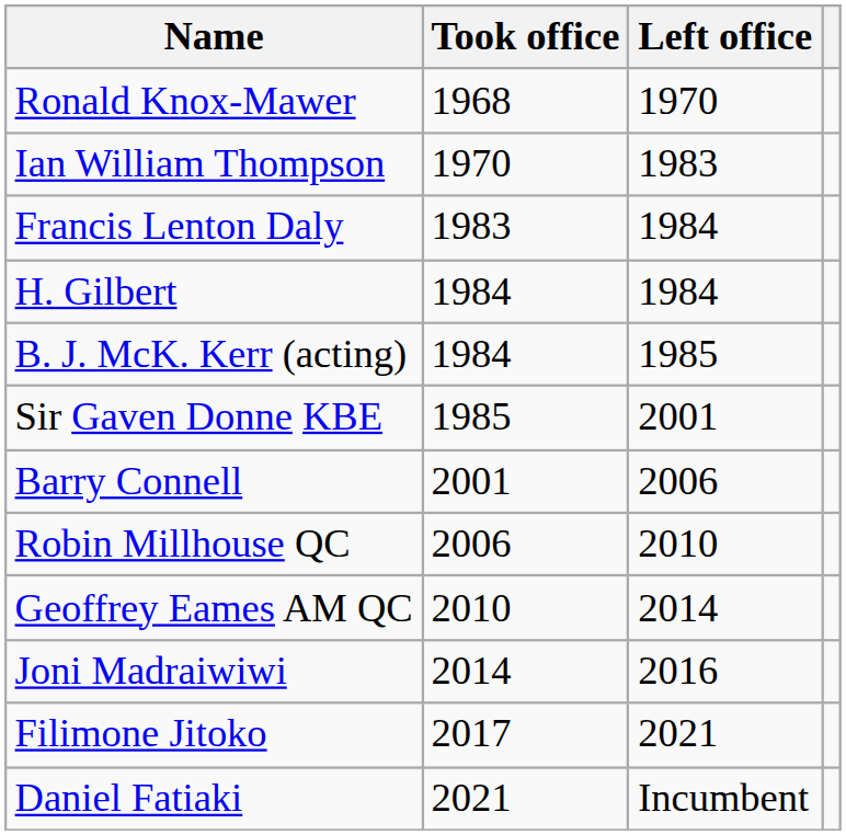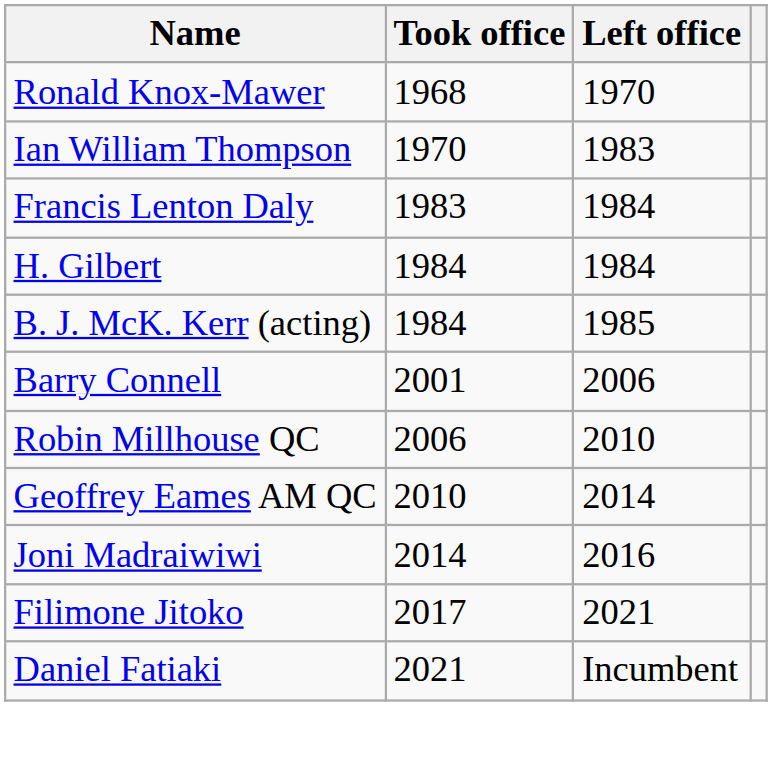 <table class="wikitable">
 <tr>
 <th>Name</th>
 <th>Took office</th>
 <th>Left office</th>
 <th></th>
 </tr>
 <tr>
 <td><a href='#'>Ronald Knox-Mawer</a></td>
 <td>1968</td>
 <td>1970</td>
 <td></td>
 </tr>
 <tr>
 <td><a href='#'>Ian William Thompson</a></td>
 <td>1970</td>
 <td>1983</td>
 <td></td>
 </tr>
 <tr>
 <td><a href='#'>Francis Lenton Daly</a></td>
 <td>1983</td>
 <td>1984</td>
 <td></td>
 </tr>
 <tr>
 <td><a href='#'>H. Gilbert</a></td>
 <td>1984</td>
 <td>1984</td>
 <td></td>
 </tr>
 <tr>
 <td><a href='#'>B. J. McK. Kerr</a> (acting)</td>
 <td>1984</td>
 <td>1985</td>
-<td></td>
-</tr>
-<tr>
-<td>Sir <a href='#'>Gaven Donne</a> <a href='#'>KBE</a></td>
-<td>1985</td>
-<td>2001</td>
 <td></td>
 </tr>
 <tr>
 <td><a href='#'>Barry Connell</a></td>
 <td>2001</td>
 <td>2006</td>
 <td></td>
 </tr>
 <tr>
 <td><a href='#'>Robin Millhouse</a> QC</td>
 <td>2006</td>
 <td>2010</td>
 <td></td>
 </tr>
 <tr>
 <td><a href='#'>Geoffrey Eames</a> AM QC</td>
 <td>2010</td>
 <td>2014</td>
 <td></td>
 </tr>
 <tr>
 <td><a href='#'>Joni Madraiwiwi</a></td>
 <td>2014</td>
 <td>2016</td>
 <td></td>
 </tr>
 <tr>
 <td><a href='#'>Filimone Jitoko</a></td>
 <td>2017</td>
 <td>2021</td>
 <td></td>
 </tr>
 <tr>
 <td><a href='#'>Daniel Fatiaki</a></td>
 <td>2021</td>
 <td>Incumbent</td>
 <td></td>
 </tr>
 </table>
